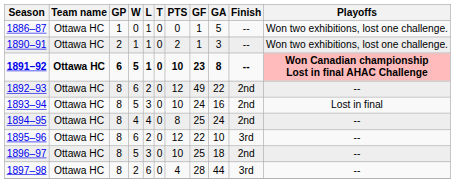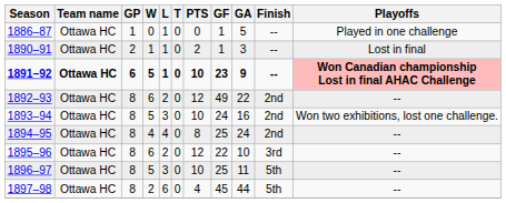 <table class="wikitable">
 <tr>
 <th>Season</th>
 <th>Team name</th>
 <th>GP</th>
 <th>W</th>
 <th>L</th>
 <th>T</th>
 <th>PTS</th>
 <th>GF</th>
 <th>GA</th>
 <th>Finish</th>
 <th>Playoffs</th>
 </tr>
 <tr align="center">
 <td><a href='#'>1886–87</a></td>
 <td>Ottawa HC</td>
 <td>1</td>
 <td>0</td>
 <td>1</td>
 <td>0</td>
 <td>0</td>
 <td>1</td>
 <td>5</td>
 <td>--</td>
-<td>Won two exhibitions, lost one challenge.</td>
+<td>Played in one challenge</td>
 </tr>
 <tr bgcolor="#eeeeee" align="center">
 <td align="right"><a href='#'>1890–91</a></td>
 <td>Ottawa HC</td>
 <td>2</td>
 <td>1</td>
 <td>1</td>
 <td>0</td>
 <td>2</td>
 <td>1</td>
 <td>3</td>
 <td>--</td>
-<td>Won two exhibitions, lost one challenge.</td>
+<td>Lost in final</td>
 </tr>
 <tr style="font-weight:bold" align="center">
 <td><a href='#'>1891–92</a></td>
 <td><strong>Ottawa HC</strong></td>
 <td>6</td>
 <td>5</td>
 <td>1</td>
 <td>0</td>
 <td>10</td>
 <td>23</td>
-<td>8</td>
+<td>9</td>
 <td>--</td>
 <td bgcolor="#ffbbbb"><strong>Won Canadian championship</strong><br>Lost in final AHAC Challenge</td>
 </tr>
 <tr bgcolor="#eeeeee" align="center">
 <td><a href='#'>1892–93</a></td>
 <td>Ottawa HC</td>
 <td>8</td>
 <td>6</td>
 <td>2</td>
 <td>0</td>
 <td>12</td>
 <td>49</td>
 <td>22</td>
 <td>2nd</td>
 <td>--</td>
 </tr>
 <tr align="center">
 <td><a href='#'>1893–94</a></td>
 <td>Ottawa HC</td>
 <td>8</td>
 <td>5</td>
 <td>3</td>
 <td>0</td>
 <td>10</td>
 <td>24</td>
 <td>16</td>
 <td>2nd</td>
-<td>Lost in final</td>
+<td>Won two exhibitions, lost one challenge.</td>
 </tr>
 <tr bgcolor="#eeeeee" align="center">
 <td><a href='#'>1894–95</a></td>
 <td>Ottawa HC</td>
 <td>8</td>
 <td>4</td>
 <td>4</td>
 <td>0</td>
 <td>8</td>
 <td>25</td>
 <td>24</td>
 <td>2nd</td>
 <td>--</td>
 </tr>
 <tr align="center">
 <td><a href='#'>1895–96</a></td>
 <td>Ottawa HC</td>
 <td>8</td>
 <td>6</td>
 <td>2</td>
 <td>0</td>
 <td>12</td>
 <td>22</td>
 <td>10</td>
 <td>3rd</td>
 <td>--</td>
 </tr>
 <tr bgcolor="#eeeeee" align="center">
 <td><a href='#'>1896–97</a></td>
 <td>Ottawa HC</td>
 <td>8</td>
 <td>5</td>
 <td>3</td>
 <td>0</td>
 <td>10</td>
 <td>25</td>
-<td>18</td>
-<td>2nd</td>
+<td>11</td>
+<td>5th</td>
 <td>--</td>
 </tr>
 <tr align="center">
 <td><a href='#'>1897–98</a></td>
 <td>Ottawa HC</td>
 <td>8</td>
 <td>2</td>
 <td>6</td>
 <td>0</td>
 <td>4</td>
-<td>28</td>
+<td>45</td>
 <td>44</td>
-<td>3rd</td>
+<td>5th</td>
 <td>--</td>
 </tr>
 <tr align="center">
 </tr>
 </table>
